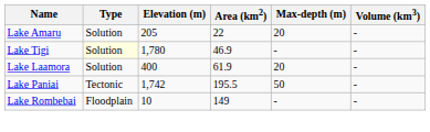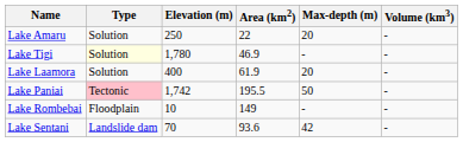 <table class="wikitable sortable" style="width:100%;">
 <tr>
 <th>Name</th>
 <th>Type</th>
 <th>Elevation (m)</th>
 <th>Area (km<sup>2</sup>)</th>
 <th>Max-depth (m)</th>
 <th>Volume (km<sup>3</sup>)</th>
 </tr>
 <tr>
 <td><a href='#'>Lake Amaru</a></td>
 <td>Solution</td>
-<td>205</td>
+<td>250</td>
 <td>22</td>
 <td>20</td>
 <td>-</td>
 </tr>
 <tr>
 <td><a href='#'>Lake Tigi</a></td>
 <td style="background: lightyellow;">Solution</td>
 <td>1,780</td>
 <td>46.9</td>
 <td>-</td>
 <td>-</td>
 </tr>
 <tr>
 <td><a href='#'>Lake Laamora</a></td>
 <td>Solution</td>
 <td>400</td>
 <td>61.9</td>
 <td>20</td>
 <td>-</td>
 </tr>
 <tr>
 <td><a href='#'>Lake Paniai</a></td>
-<td>Tectonic</td>
+<td style="background: pink;">Tectonic</td>
 <td>1,742</td>
 <td>195.5</td>
 <td>50</td>
 <td>-</td>
 </tr>
 <tr>
 <td><a href='#'>Lake Rombebai</a></td>
 <td>Floodplain</td>
 <td>10</td>
 <td>149</td>
 <td>-</td>
 <td>-</td>
 </tr>
+<tr>
+<td><a href='#'>Lake Sentani</a></td>
+<td><a href='#'>Landslide dam</a></td>
+<td>70</td>
+<td>93.6</td>
+<td>42</td>
+<td>-</td>
+</tr>
 </table>
